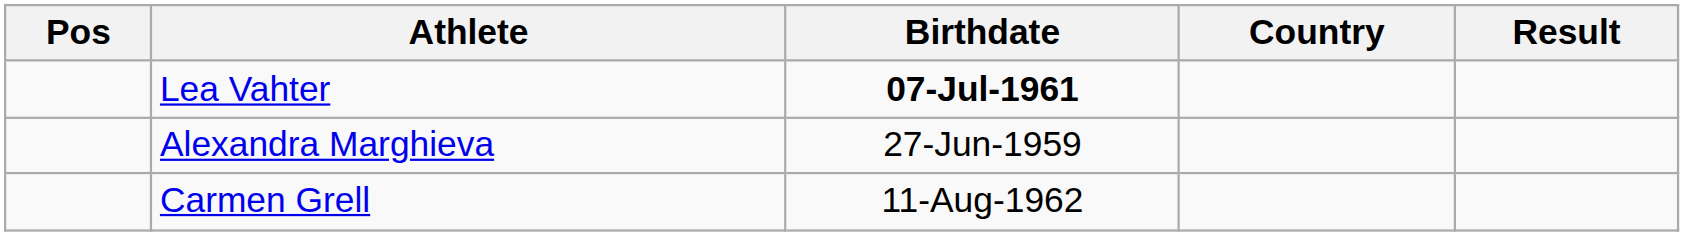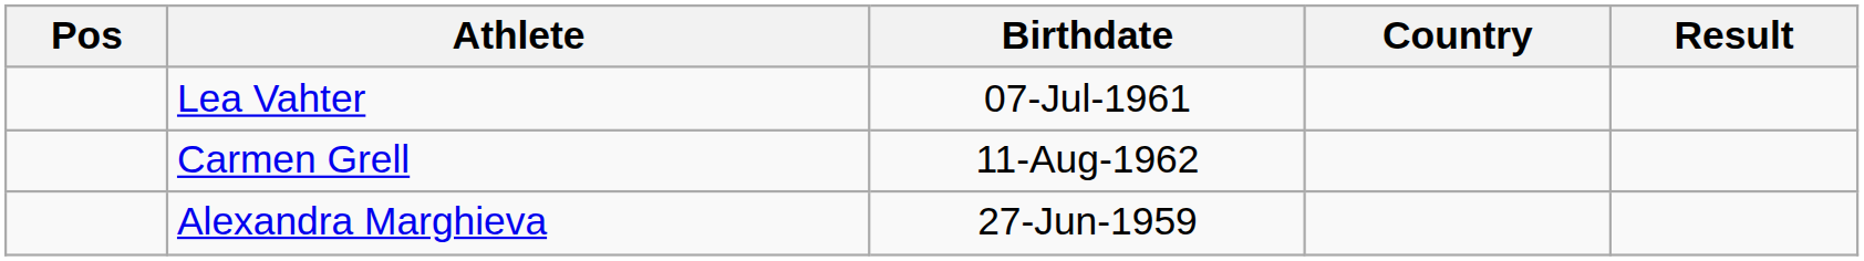 <table class="wikitable"  style="text-align:center; width:60%;">
 <tr>
 <th>Pos</th>
 <th>Athlete</th>
 <th>Birthdate</th>
 <th>Country</th>
 <th>Result</th>
 </tr>
 <tr>
 <td align=center></td>
 <td align=left><a href='#'>Lea Vahter</a></td>
-<td><strong>07-Jul-1961</strong></td>
+<td>07-Jul-1961</td>
+<td align=left></td>
+<td></td>
+</tr>
+<tr>
+<td align=center></td>
+<td align=left><a href='#'>Carmen Grell</a></td>
+<td>11-Aug-1962</td>
 <td align=left></td>
 <td></td>
 </tr>
 <tr>
 <td align=center></td>
 <td align=left><a href='#'>Alexandra Marghieva</a></td>
 <td>27-Jun-1959</td>
 <td align=left></td>
 <td></td>
 </tr>
-<tr>
-<td align=center></td>
-<td align=left><a href='#'>Carmen Grell</a></td>
-<td>11-Aug-1962</td>
-<td align=left></td>
-<td></td>
-</tr>
 </table>
